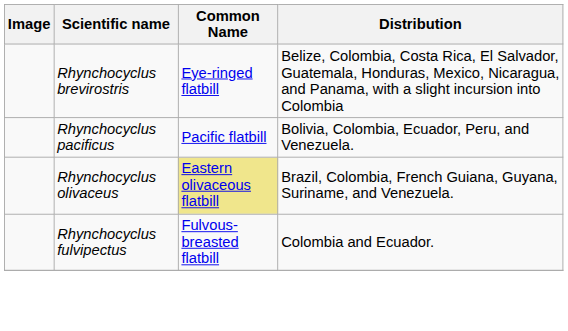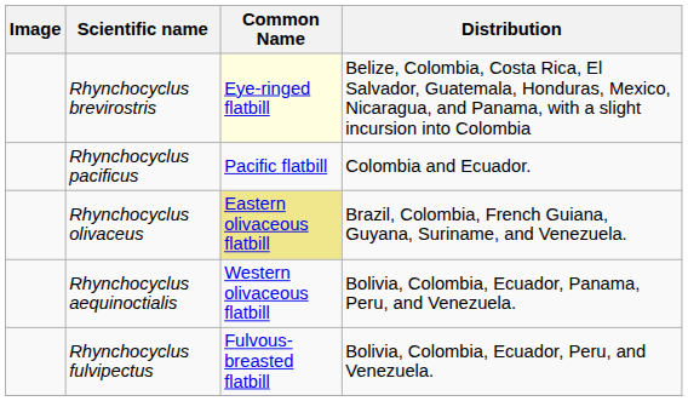 <table class="wikitable">
 <tr>
 <th>Image</th>
 <th>Scientific name</th>
 <th>Common Name</th>
 <th>Distribution</th>
 </tr>
 <tr>
 <td></td>
 <td><em>Rhynchocyclus brevirostris</em></td>
-<td><a href='#'>Eye-ringed flatbill</a></td>
+<td style="background: lightyellow;"><a href='#'>Eye-ringed flatbill</a></td>
 <td>Belize, Colombia, Costa Rica, El Salvador, Guatemala, Honduras, Mexico, Nicaragua, and Panama, with a slight incursion into Colombia</td>
 </tr>
 <tr>
 <td></td>
 <td><em>Rhynchocyclus pacificus</em></td>
 <td><a href='#'>Pacific flatbill</a></td>
-<td>Bolivia, Colombia, Ecuador, Peru, and Venezuela.</td>
+<td>Colombia and Ecuador.</td>
 </tr>
 <tr>
 <td></td>
 <td><em>Rhynchocyclus olivaceus</em></td>
 <td style="background: khaki;"><a href='#'>Eastern olivaceous flatbill</a></td>
 <td>Brazil, Colombia, French Guiana, Guyana, Suriname, and Venezuela.</td>
 </tr>
 <tr>
 <td></td>
+<td><em>Rhynchocyclus aequinoctialis</em></td>
+<td><a href='#'>Western olivaceous flatbill</a></td>
+<td>Bolivia, Colombia, Ecuador,  Panama, Peru, and Venezuela.</td>
+</tr>
+<tr>
+<td></td>
 <td><em>Rhynchocyclus fulvipectus</em></td>
 <td><a href='#'>Fulvous-breasted flatbill</a></td>
-<td>Colombia and Ecuador.</td>
+<td>Bolivia, Colombia, Ecuador, Peru, and Venezuela.</td>
 </tr>
 <tr>
 </tr>
 </table>
